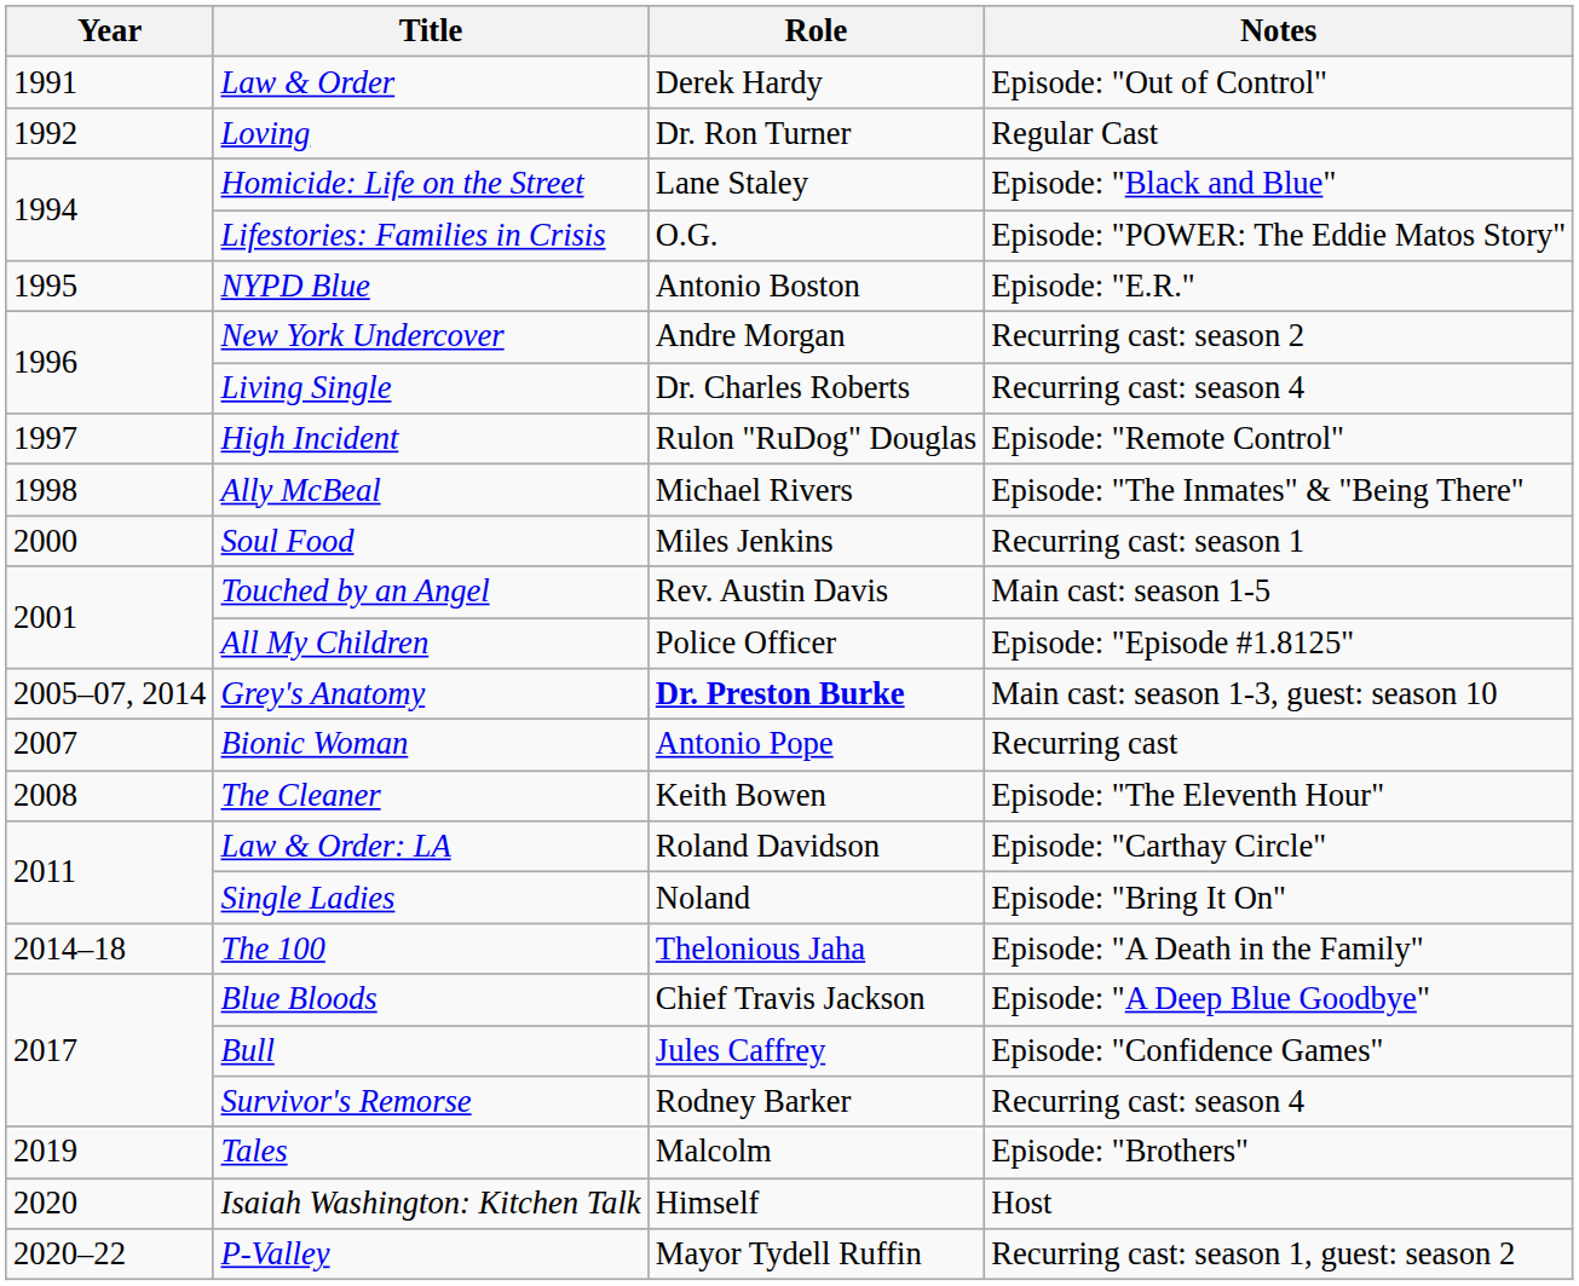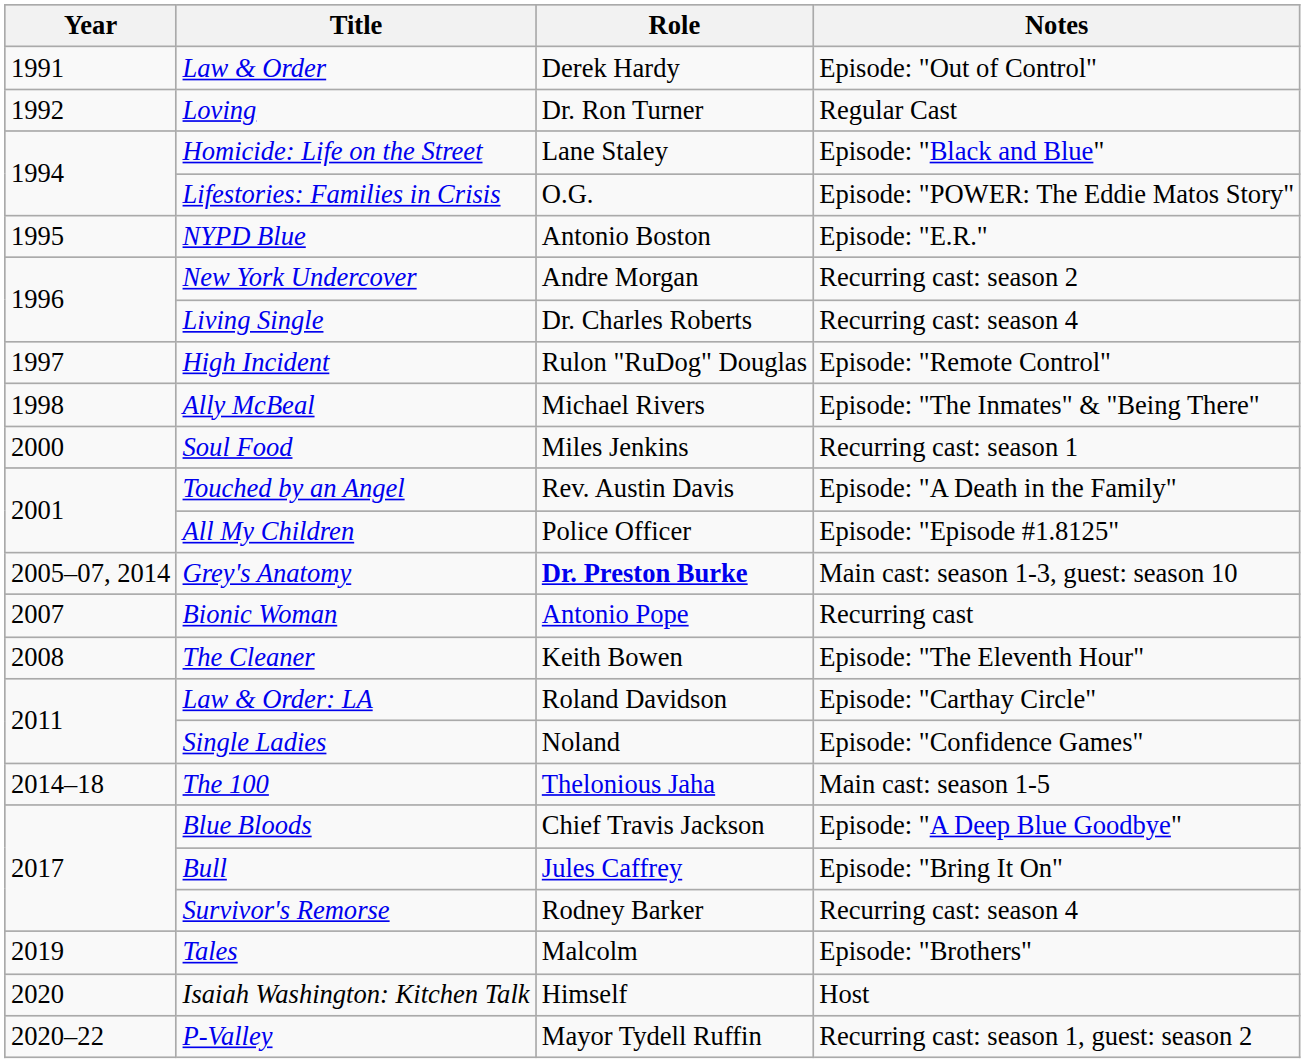 <table class="wikitable sortable">
 <tr>
 <th>Year</th>
 <th>Title</th>
 <th>Role</th>
 <th>Notes</th>
 </tr>
 <tr>
 <td>1991</td>
 <td><em><a href='#'>Law & Order</a></em></td>
 <td>Derek Hardy</td>
 <td>Episode: "Out of Control"</td>
 </tr>
 <tr>
 <td>1992</td>
 <td><em><a href='#'>Loving</a></em></td>
 <td>Dr. Ron Turner</td>
 <td>Regular Cast</td>
 </tr>
 <tr>
 <td rowspan="2">1994</td>
 <td><em><a href='#'>Homicide: Life on the Street</a></em></td>
 <td>Lane Staley</td>
 <td>Episode: "<a href='#'>Black and Blue</a>"</td>
 </tr>
 <tr>
 <td><em><a href='#'>Lifestories: Families in Crisis</a></em></td>
 <td>O.G.</td>
 <td>Episode: "POWER: The Eddie Matos Story"</td>
 </tr>
 <tr>
 <td>1995</td>
 <td><em><a href='#'>NYPD Blue</a></em></td>
 <td>Antonio Boston</td>
 <td>Episode: "E.R."</td>
 </tr>
 <tr>
 <td rowspan="2">1996</td>
 <td><em><a href='#'>New York Undercover</a></em></td>
 <td>Andre Morgan</td>
 <td>Recurring cast: season 2</td>
 </tr>
 <tr>
 <td><em><a href='#'>Living Single</a></em></td>
 <td>Dr. Charles Roberts</td>
 <td>Recurring cast: season 4</td>
 </tr>
 <tr>
 <td>1997</td>
 <td><em><a href='#'>High Incident</a></em></td>
 <td>Rulon "RuDog" Douglas</td>
 <td>Episode: "Remote Control"</td>
 </tr>
 <tr>
 <td>1998</td>
 <td><em><a href='#'>Ally McBeal</a></em></td>
 <td>Michael Rivers</td>
 <td>Episode: "The Inmates" & "Being There"</td>
 </tr>
 <tr>
 <td>2000</td>
 <td><em><a href='#'>Soul Food</a></em></td>
 <td>Miles Jenkins</td>
 <td>Recurring cast: season 1</td>
 </tr>
 <tr>
 <td rowspan="2">2001</td>
 <td><em><a href='#'>Touched by an Angel</a></em></td>
 <td>Rev. Austin Davis</td>
-<td>Main cast: season 1-5</td>
+<td>Episode: "A Death in the Family"</td>
 </tr>
 <tr>
 <td><em><a href='#'>All My Children</a></em></td>
 <td>Police Officer</td>
 <td>Episode: "Episode #1.8125"</td>
 </tr>
 <tr>
 <td>2005–07, 2014</td>
 <td><em><a href='#'>Grey's Anatomy</a></em></td>
 <td><strong><a href='#'>Dr. Preston Burke</a></strong></td>
 <td>Main cast: season 1-3, guest: season 10</td>
 </tr>
 <tr>
 <td>2007</td>
 <td><em><a href='#'>Bionic Woman</a></em></td>
 <td><a href='#'>Antonio Pope</a></td>
 <td>Recurring cast</td>
 </tr>
 <tr>
 <td>2008</td>
 <td><em><a href='#'>The Cleaner</a></em></td>
 <td>Keith Bowen</td>
 <td>Episode: "The Eleventh Hour"</td>
 </tr>
 <tr>
 <td rowspan="2">2011</td>
 <td><em><a href='#'>Law & Order: LA</a></em></td>
 <td>Roland Davidson</td>
 <td>Episode: "Carthay Circle"</td>
 </tr>
 <tr>
 <td><em><a href='#'>Single Ladies</a></em></td>
 <td>Noland</td>
-<td>Episode: "Bring It On"</td>
+<td>Episode: "Confidence Games"</td>
 </tr>
 <tr>
 <td>2014–18</td>
 <td><em><a href='#'>The 100</a></em></td>
 <td><a href='#'>Thelonious Jaha</a></td>
-<td>Episode: "A Death in the Family"</td>
+<td>Main cast: season 1-5</td>
 </tr>
 <tr>
 <td rowspan="3">2017</td>
 <td><em><a href='#'>Blue Bloods</a></em></td>
 <td>Chief Travis Jackson</td>
 <td>Episode: "<a href='#'>A Deep Blue Goodbye</a>"</td>
 </tr>
 <tr>
 <td><em><a href='#'>Bull</a></em></td>
 <td><a href='#'>Jules Caffrey</a></td>
-<td>Episode: "Confidence Games"</td>
+<td>Episode: "Bring It On"</td>
 </tr>
 <tr>
 <td><em><a href='#'>Survivor's Remorse</a></em></td>
 <td>Rodney Barker</td>
 <td>Recurring cast: season 4</td>
 </tr>
 <tr>
 <td>2019</td>
 <td><em><a href='#'>Tales</a></em></td>
 <td>Malcolm</td>
 <td>Episode: "Brothers"</td>
 </tr>
 <tr>
 <td>2020</td>
 <td><em>Isaiah Washington: Kitchen Talk</em></td>
 <td>Himself</td>
 <td>Host</td>
 </tr>
 <tr>
 <td>2020–22</td>
 <td><em><a href='#'>P-Valley</a></em></td>
 <td>Mayor Tydell Ruffin</td>
 <td>Recurring cast: season 1, guest: season 2</td>
 </tr>
 </table>
